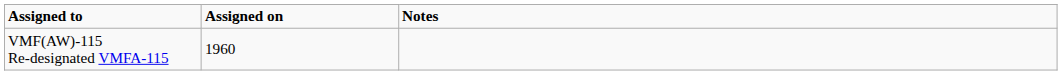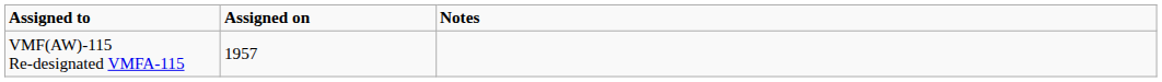 <table class="wikitable" style="width: 70%;">
 <tr>
 <td style="width: 200px;"><strong>Assigned to</strong></td>
 <td style="width: 200px;"><strong>Assigned on</strong></td>
 <td><strong>Notes</strong></td>
 </tr>
 <tr>
 <td>VMF(AW)-115<br>Re-designated <a href='#'>VMFA-115</a></td>
-<td>1960</td>
+<td>1957</td>
 <td></td>
 </tr>
 </table>
